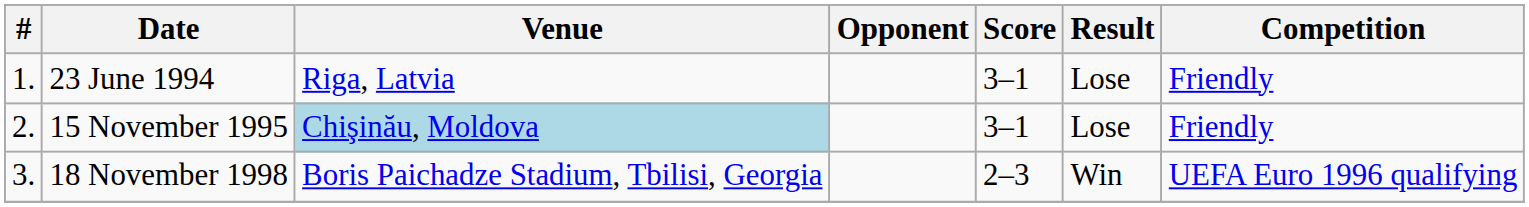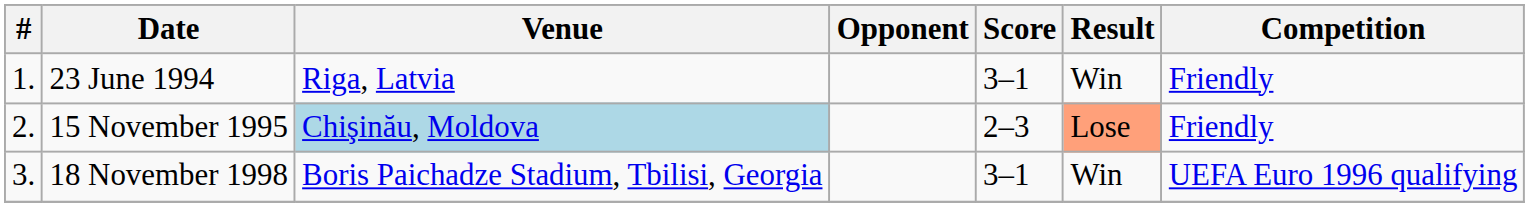 <table class="wikitable">
 <tr>
 <th>#</th>
 <th>Date</th>
 <th>Venue</th>
 <th>Opponent</th>
 <th>Score</th>
 <th>Result</th>
 <th>Competition</th>
 </tr>
 <tr>
 <td>1.</td>
 <td>23 June 1994</td>
 <td><a href='#'>Riga</a>, <a href='#'>Latvia</a></td>
 <td></td>
 <td>3–1</td>
-<td>Lose</td>
+<td>Win</td>
 <td><a href='#'>Friendly</a></td>
 </tr>
 <tr>
 <td>2.</td>
 <td>15 November 1995</td>
 <td style="background: lightblue;"><a href='#'>Chişinău</a>, <a href='#'>Moldova</a></td>
 <td></td>
-<td>3–1</td>
-<td>Lose</td>
+<td>2–3</td>
+<td style="background: lightsalmon;">Lose</td>
 <td><a href='#'>Friendly</a></td>
 </tr>
 <tr>
 <td>3.</td>
 <td>18 November 1998</td>
 <td><a href='#'>Boris Paichadze Stadium</a>, <a href='#'>Tbilisi</a>, <a href='#'>Georgia</a></td>
 <td></td>
-<td>2–3</td>
+<td>3–1</td>
 <td>Win</td>
 <td><a href='#'>UEFA Euro 1996 qualifying</a></td>
 </tr>
 <tr>
 </tr>
 </table>
